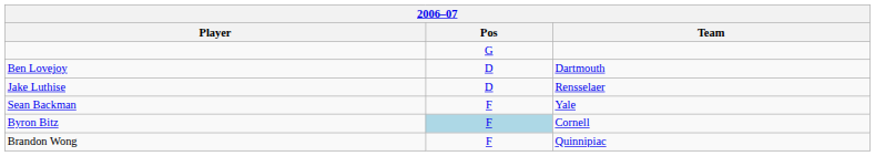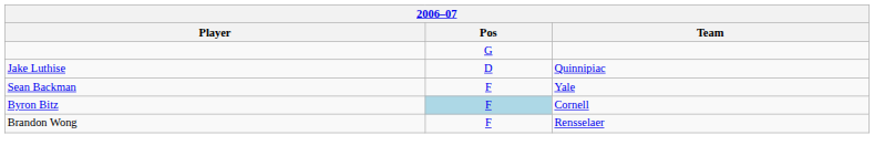 <table class="wikitable" width=95%>
 <tr>
 <th colspan=3><a href='#'>2006–07</a></th>
 </tr>
 <tr>
 <th>Player</th>
 <th>Pos</th>
 <th>Team</th>
 </tr>
 <tr>
 <td></td>
 <td align=center><a href='#'>G</a></td>
 <td></td>
 </tr>
 <tr>
-<td><a href='#'>Ben Lovejoy</a></td>
-<td align=center><a href='#'>D</a></td>
-<td><a href='#'>Dartmouth</a></td>
-</tr>
-<tr>
 <td><a href='#'>Jake Luthise</a></td>
 <td align=center><a href='#'>D</a></td>
-<td><a href='#'>Rensselaer</a></td>
+<td><a href='#'>Quinnipiac</a></td>
 </tr>
 <tr>
 <td><a href='#'>Sean Backman</a></td>
 <td align=center><a href='#'>F</a></td>
 <td><a href='#'>Yale</a></td>
 </tr>
 <tr>
 <td><a href='#'>Byron Bitz</a></td>
 <td align=center style="background: lightblue;"><a href='#'>F</a></td>
 <td><a href='#'>Cornell</a></td>
 </tr>
 <tr>
 <td>Brandon Wong</td>
 <td align=center><a href='#'>F</a></td>
-<td><a href='#'>Quinnipiac</a></td>
+<td><a href='#'>Rensselaer</a></td>
 </tr>
 </table>
